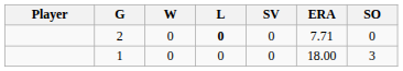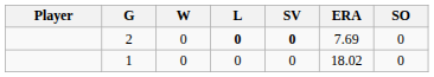 <table class="wikitable sortable">
 <tr>
 <th bgcolor="#DDDDFF" width="16%">Player</th>
 <th bgcolor="#DDDDFF" width="9%">G</th>
 <th bgcolor="#DDDDFF" width="9%">W</th>
 <th bgcolor="#DDDDFF" width="9%">L</th>
 <th bgcolor="#DDDDFF" width="9%">SV</th>
 <th bgcolor="#DDDDFF" width="9%">ERA</th>
 <th bgcolor="#DDDDFF" width="9%">SO</th>
 </tr>
 <tr align="center">
 <td></td>
 <td>2</td>
 <td>0</td>
 <td><strong>0</strong></td>
-<td>0</td>
-<td>7.71</td>
+<td><strong>0</strong></td>
+<td>7.69</td>
 <td>0</td>
 </tr>
 <tr align="center">
 <td></td>
 <td>1</td>
 <td>0</td>
 <td>0</td>
 <td>0</td>
-<td>18.00</td>
-<td>3</td>
+<td>18.02</td>
+<td>0</td>
 </tr>
 </table>
